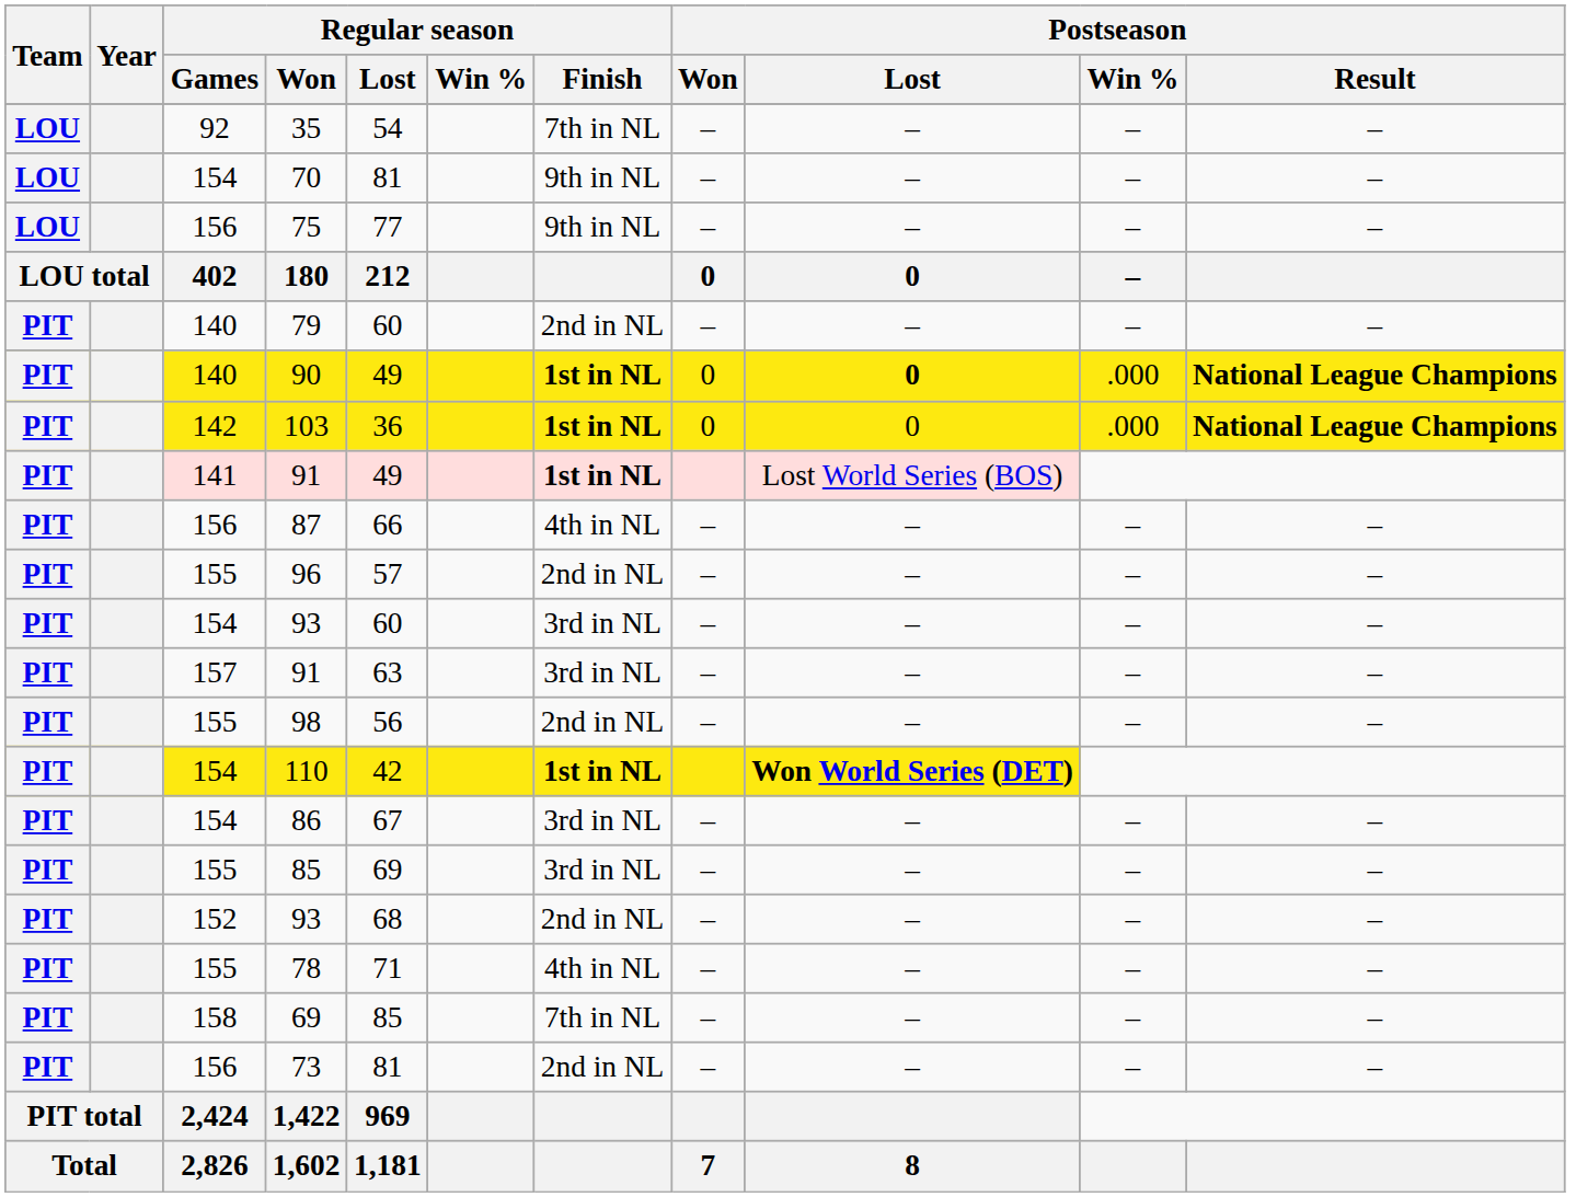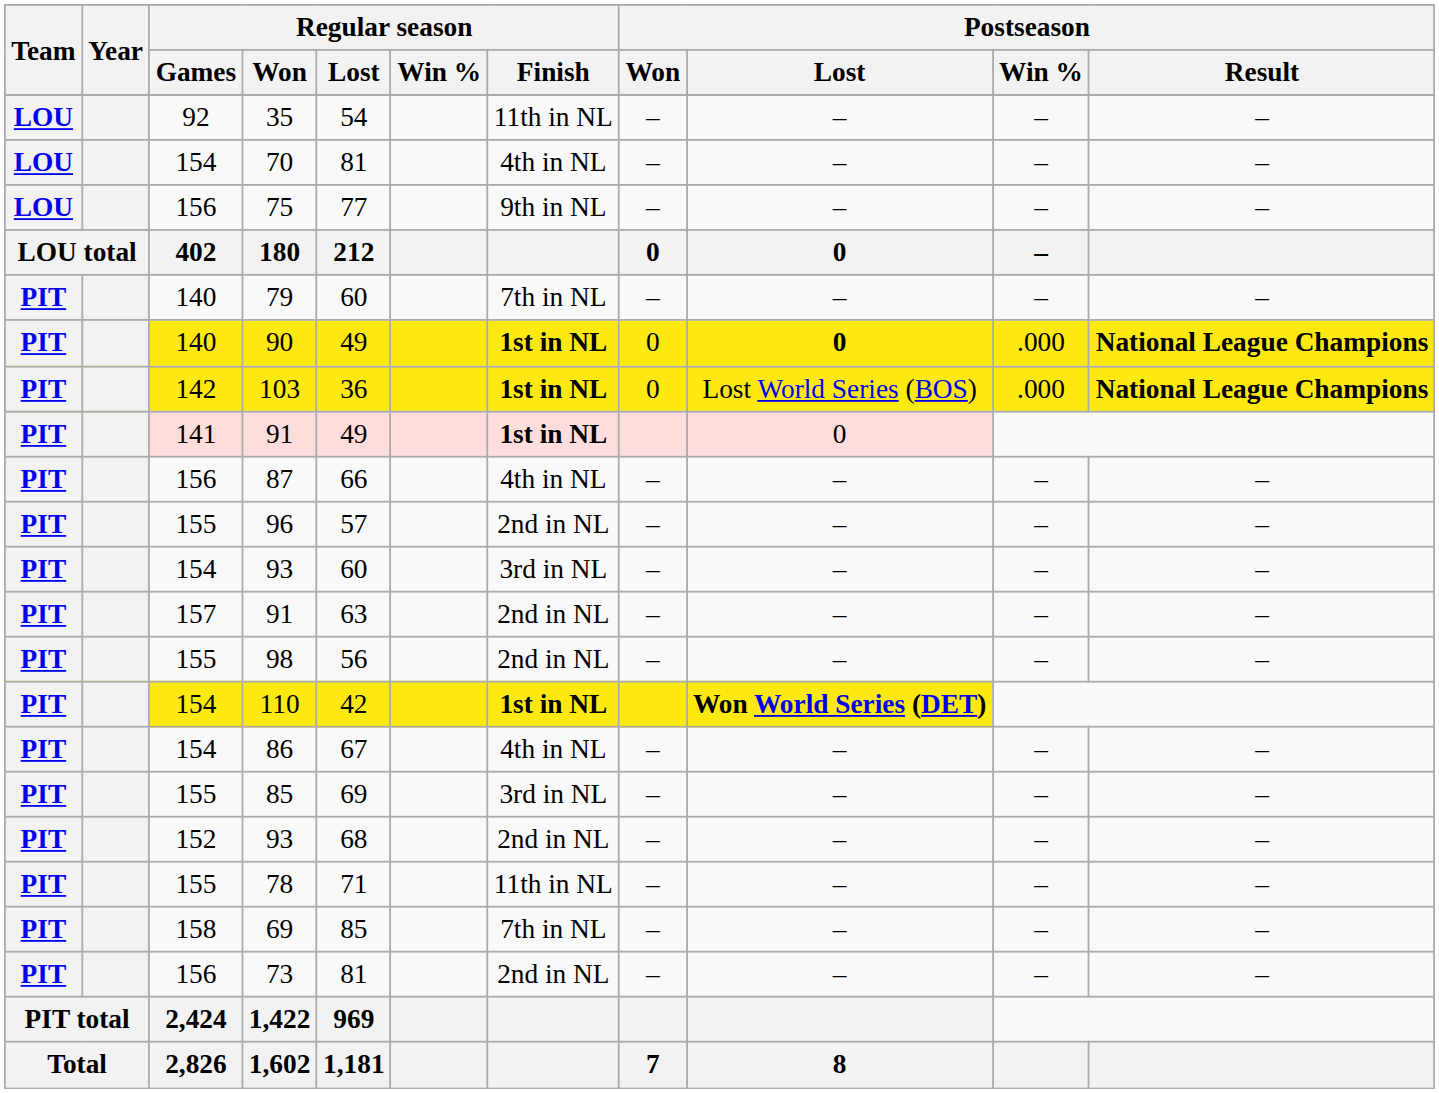 <table class="wikitable" style="font-size: 95%; text-align:center;">
 <tr>
 <th rowspan="2">Team</th>
 <th rowspan="2">Year</th>
 <th colspan="5">Regular season</th>
 <th colspan="4">Postseason</th>
 </tr>
 <tr>
 <th>Games</th>
 <th>Won</th>
 <th>Lost</th>
 <th>Win %</th>
 <th>Finish</th>
 <th>Won</th>
 <th>Lost</th>
 <th>Win %</th>
 <th>Result</th>
 </tr>
 <tr>
 </tr>
 <tr>
 <th><a href='#'>LOU</a></th>
 <th></th>
 <td>92</td>
 <td>35</td>
 <td>54</td>
 <td></td>
-<td>7th in NL</td>
+<td>11th in NL</td>
 <td>–</td>
 <td>–</td>
 <td>–</td>
 <td>–</td>
 </tr>
 <tr>
 <th><a href='#'>LOU</a></th>
 <th></th>
 <td>154</td>
 <td>70</td>
 <td>81</td>
 <td></td>
-<td>9th in NL</td>
+<td>4th in NL</td>
 <td>–</td>
 <td>–</td>
 <td>–</td>
 <td>–</td>
 </tr>
 <tr>
 <th><a href='#'>LOU</a></th>
 <th></th>
 <td>156</td>
 <td>75</td>
 <td>77</td>
 <td></td>
 <td>9th in NL</td>
 <td>–</td>
 <td>–</td>
 <td>–</td>
 <td>–</td>
 </tr>
 <tr>
 <th colspan="2">LOU total</th>
 <th>402</th>
 <th>180</th>
 <th>212</th>
 <th></th>
 <th></th>
 <th>0</th>
 <th>0</th>
 <th>–</th>
 <th></th>
 </tr>
 <tr>
 <th><a href='#'>PIT</a></th>
 <th></th>
 <td>140</td>
 <td>79</td>
 <td>60</td>
 <td></td>
-<td>2nd in NL</td>
+<td>7th in NL</td>
 <td>–</td>
 <td>–</td>
 <td>–</td>
 <td>–</td>
 </tr>
 <tr style="background:#fde910">
 <th><a href='#'>PIT</a></th>
 <th></th>
 <td>140</td>
 <td>90</td>
 <td>49</td>
 <td></td>
 <td><strong>1st in NL</strong></td>
 <td>0</td>
 <td><strong>0</strong></td>
 <td>.000</td>
 <td><strong>National League Champions</strong></td>
 </tr>
 <tr style="background:#fde910">
 <th><a href='#'>PIT</a></th>
 <th></th>
 <td>142</td>
 <td>103</td>
 <td>36</td>
 <td></td>
 <td><strong>1st in NL</strong></td>
 <td>0</td>
-<td>0</td>
+<td>Lost <a href='#'>World Series</a> (<a href='#'>BOS</a>)</td>
 <td>.000</td>
 <td><strong>National League Champions</strong></td>
 </tr>
 <tr style="background:#fdd">
 <th><a href='#'>PIT</a></th>
 <th></th>
 <td>141</td>
 <td>91</td>
 <td>49</td>
 <td></td>
 <td><strong>1st in NL</strong></td>
 <td></td>
-<td>Lost <a href='#'>World Series</a> (<a href='#'>BOS</a>)</td>
+<td>0</td>
 </tr>
 <tr>
 <th><a href='#'>PIT</a></th>
 <th></th>
 <td>156</td>
 <td>87</td>
 <td>66</td>
 <td></td>
 <td>4th in NL</td>
 <td>–</td>
 <td>–</td>
 <td>–</td>
 <td>–</td>
 </tr>
 <tr>
 <th><a href='#'>PIT</a></th>
 <th></th>
 <td>155</td>
 <td>96</td>
 <td>57</td>
 <td></td>
 <td>2nd in NL</td>
 <td>–</td>
 <td>–</td>
 <td>–</td>
 <td>–</td>
 </tr>
 <tr>
 <th><a href='#'>PIT</a></th>
 <th></th>
 <td>154</td>
 <td>93</td>
 <td>60</td>
 <td></td>
 <td>3rd in NL</td>
 <td>–</td>
 <td>–</td>
 <td>–</td>
 <td>–</td>
 </tr>
 <tr>
 <th><a href='#'>PIT</a></th>
 <th></th>
 <td>157</td>
 <td>91</td>
 <td>63</td>
 <td></td>
-<td>3rd in NL</td>
+<td>2nd in NL</td>
 <td>–</td>
 <td>–</td>
 <td>–</td>
 <td>–</td>
 </tr>
 <tr>
 <th><a href='#'>PIT</a></th>
 <th></th>
 <td>155</td>
 <td>98</td>
 <td>56</td>
 <td></td>
 <td>2nd in NL</td>
 <td>–</td>
 <td>–</td>
 <td>–</td>
 <td>–</td>
 </tr>
 <tr style="background:#fde910">
 <th><a href='#'>PIT</a></th>
 <th></th>
 <td>154</td>
 <td>110</td>
 <td>42</td>
 <td></td>
 <td><strong>1st in NL</strong></td>
 <td></td>
 <td><strong>Won <a href='#'>World Series</a> (<a href='#'>DET</a>)</strong></td>
 </tr>
 <tr>
 <th><a href='#'>PIT</a></th>
 <th></th>
 <td>154</td>
 <td>86</td>
 <td>67</td>
 <td></td>
-<td>3rd in NL</td>
+<td>4th in NL</td>
 <td>–</td>
 <td>–</td>
 <td>–</td>
 <td>–</td>
 </tr>
 <tr>
 <th><a href='#'>PIT</a></th>
 <th></th>
 <td>155</td>
 <td>85</td>
 <td>69</td>
 <td></td>
 <td>3rd in NL</td>
 <td>–</td>
 <td>–</td>
 <td>–</td>
 <td>–</td>
 </tr>
 <tr>
 <th><a href='#'>PIT</a></th>
 <th></th>
 <td>152</td>
 <td>93</td>
 <td>68</td>
 <td></td>
 <td>2nd in NL</td>
 <td>–</td>
 <td>–</td>
 <td>–</td>
 <td>–</td>
 </tr>
 <tr>
 <th><a href='#'>PIT</a></th>
 <th></th>
 <td>155</td>
 <td>78</td>
 <td>71</td>
 <td></td>
-<td>4th in NL</td>
+<td>11th in NL</td>
 <td>–</td>
 <td>–</td>
 <td>–</td>
 <td>–</td>
 </tr>
 <tr>
 <th><a href='#'>PIT</a></th>
 <th></th>
 <td>158</td>
 <td>69</td>
 <td>85</td>
 <td></td>
 <td>7th in NL</td>
 <td>–</td>
 <td>–</td>
 <td>–</td>
 <td>–</td>
 </tr>
 <tr>
 <th><a href='#'>PIT</a></th>
 <th></th>
 <td>156</td>
 <td>73</td>
 <td>81</td>
 <td></td>
 <td>2nd in NL</td>
 <td>–</td>
 <td>–</td>
 <td>–</td>
 <td>–</td>
 </tr>
 <tr>
 <th colspan="2">PIT total</th>
 <th>2,424</th>
 <th>1,422</th>
 <th>969</th>
 <th></th>
 <th></th>
 <th></th>
 <th></th>
 </tr>
 <tr>
 <th colspan="2">Total</th>
 <th>2,826</th>
 <th>1,602</th>
 <th>1,181</th>
 <th></th>
 <th></th>
 <th>7</th>
 <th>8</th>
 <th></th>
 <th></th>
 </tr>
 </table>
